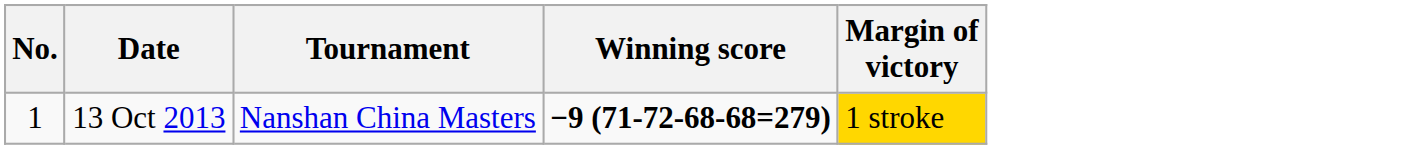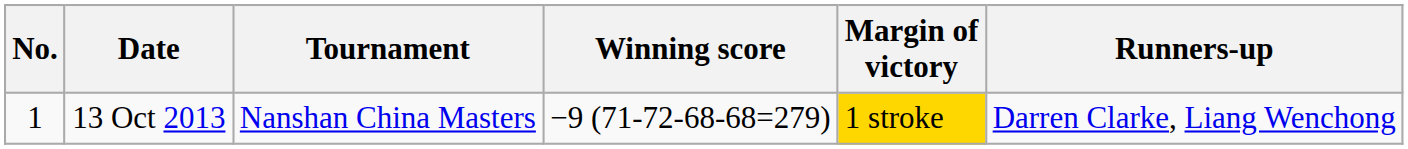 <table class="wikitable" style="font-size:95%;">
 <tr>
 <th>No.</th>
 <th>Date</th>
 <th>Tournament</th>
 <th>Winning score</th>
 <th>Margin of<br>victory</th>
+<th>Runners-up</th>
 </tr>
 <tr>
 <td align=center>1</td>
 <td align=right>13 Oct <a href='#'>2013</a></td>
 <td><a href='#'>Nanshan China Masters</a></td>
-<td><strong>−9 (71-72-68-68=279)</strong></td>
+<td>−9 (71-72-68-68=279)</td>
 <td style="background: gold;">1 stroke</td>
+<td> <a href='#'>Darren Clarke</a>,  <a href='#'>Liang Wenchong</a></td>
 </tr>
 </table>
